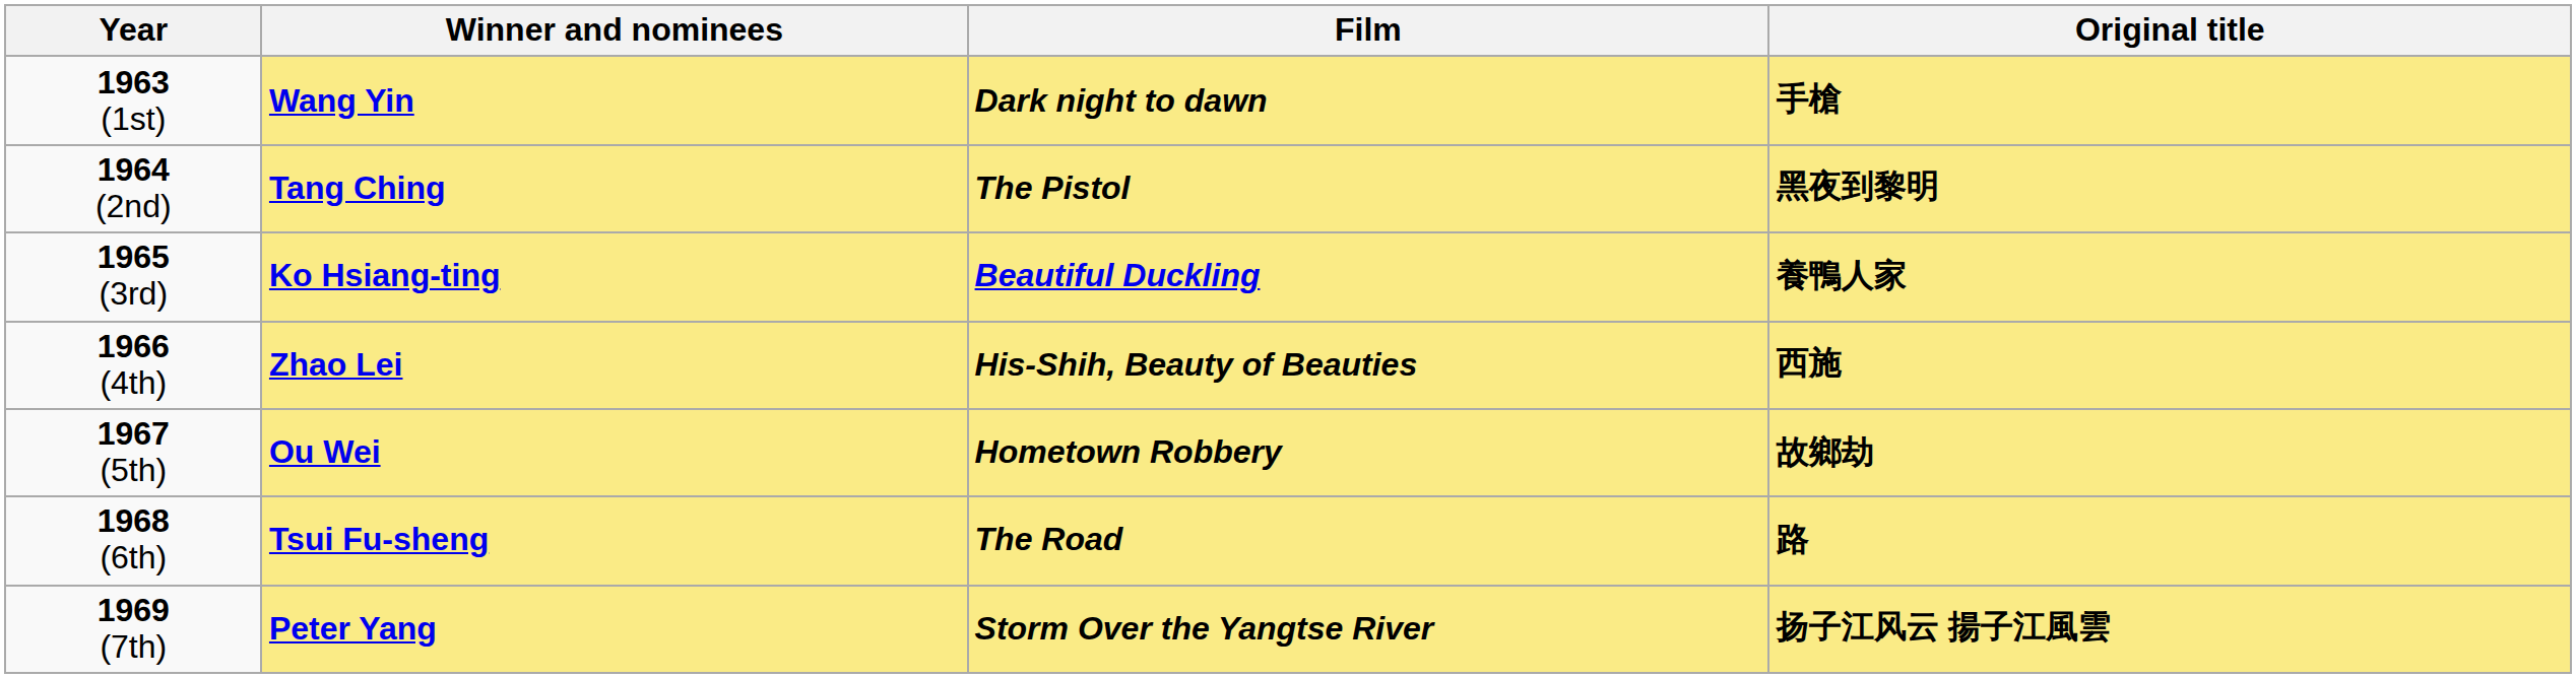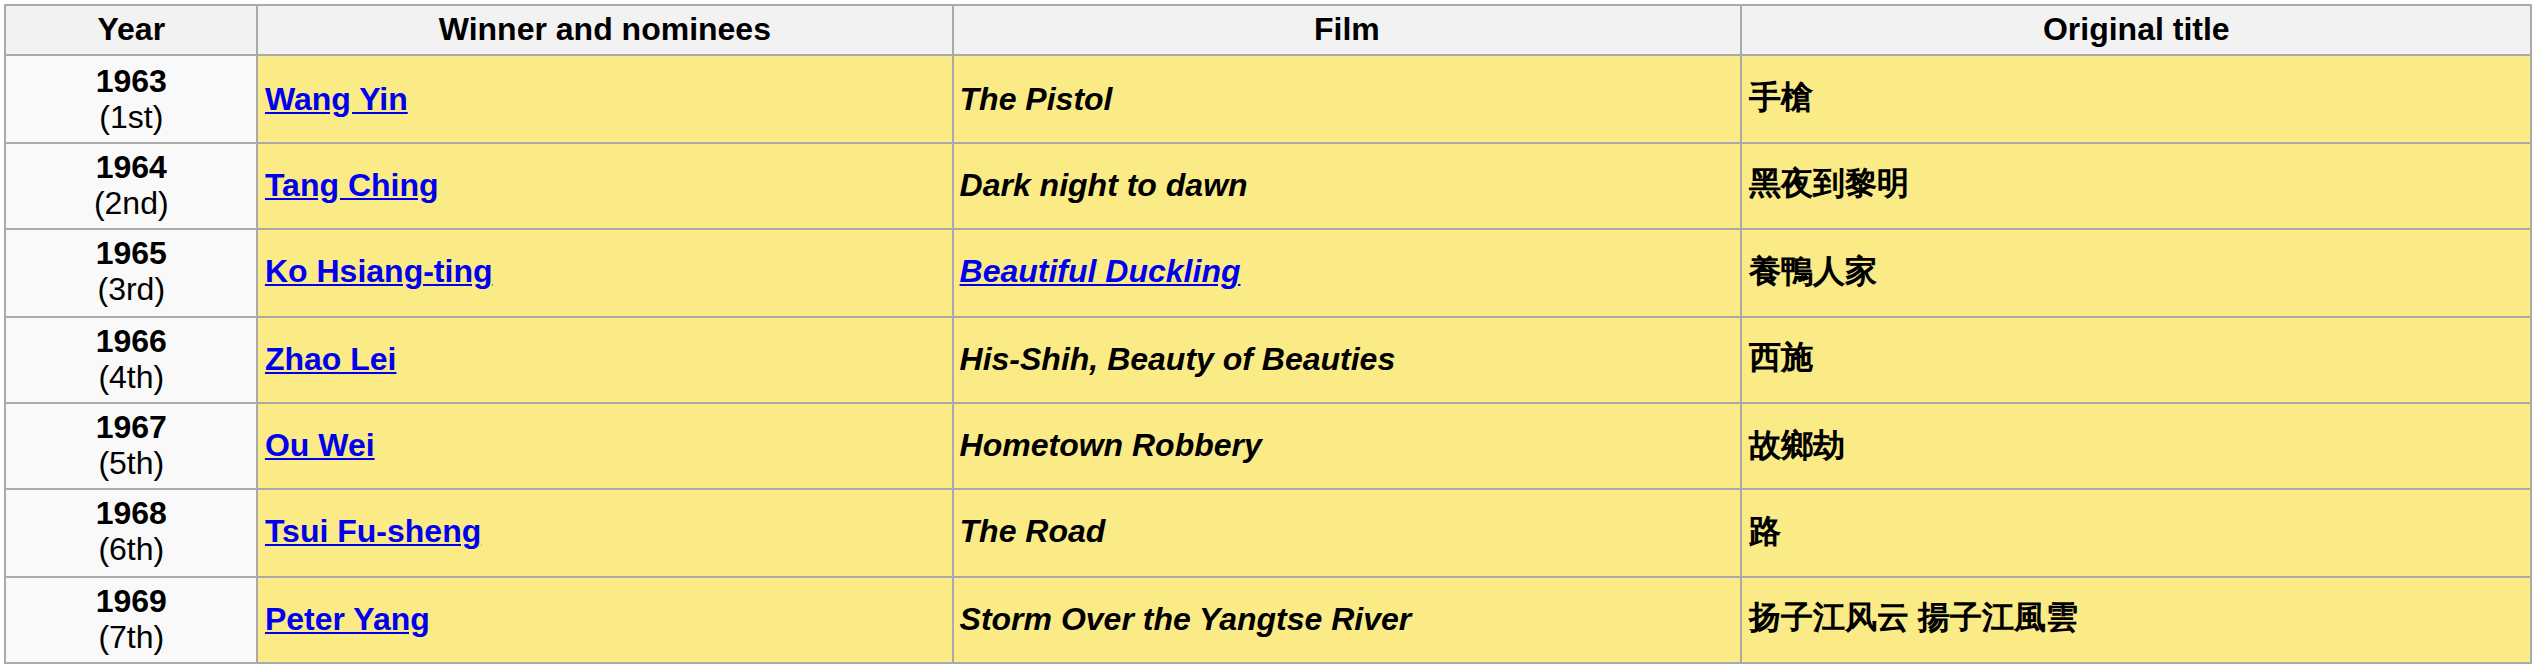 <table class="wikitable" style="width:100%">
 <tr style="background:#bebebe;">
 <th style="width:8%;">Year</th>
 <th style="width:22%;">Winner and nominees</th>
 <th style="width:25%;">Film</th>
 <th style="width:25%;">Original title</th>
 </tr>
 <tr>
 <td rowspan="2" style="text-align:center"><strong>1963</strong><br>(1st)</td>
 </tr>
 <tr style="background:#FAEB86">
 <td><strong><a href='#'>Wang Yin</a></strong></td>
-<td><strong><em>Dark night to dawn</em></strong></td>
+<td><strong><em>The Pistol</em></strong></td>
 <td><strong>手槍</strong></td>
 </tr>
 <tr>
 <td rowspan="2" style="text-align:center"><strong>1964</strong><br>(2nd)</td>
 </tr>
 <tr style="background:#FAEB86">
 <td><strong><a href='#'>Tang Ching</a></strong></td>
-<td><strong><em>The Pistol</em></strong></td>
+<td><strong><em>Dark night to dawn</em></strong></td>
 <td><strong>黑夜到黎明</strong></td>
 </tr>
 <tr>
 <td rowspan="2" style="text-align:center"><strong>1965</strong><br>(3rd)</td>
 </tr>
 <tr style="background:#FAEB86">
 <td><strong><a href='#'>Ko Hsiang-ting</a></strong></td>
 <td><strong><em><a href='#'>Beautiful Duckling</a></em></strong></td>
 <td><strong>養鴨人家</strong></td>
 </tr>
 <tr>
 <td rowspan="2" style="text-align:center"><strong>1966</strong><br>(4th)</td>
 </tr>
 <tr style="background:#FAEB86">
 <td><strong><a href='#'>Zhao Lei</a></strong></td>
 <td><strong><em>His-Shih, Beauty of Beauties</em></strong></td>
 <td><strong>西施</strong></td>
 </tr>
 <tr>
 <td rowspan="2" style="text-align:center"><strong>1967</strong><br>(5th)</td>
 </tr>
 <tr style="background:#FAEB86">
 <td><strong><a href='#'>Ou Wei</a></strong></td>
 <td><strong><em>Hometown Robbery</em></strong></td>
 <td><strong>故鄉劫</strong></td>
 </tr>
 <tr>
 <td rowspan="2" style="text-align:center"><strong>1968</strong><br>(6th)</td>
 </tr>
 <tr style="background:#FAEB86">
 <td><strong><a href='#'>Tsui Fu-sheng</a></strong></td>
 <td><strong><em>The Road</em></strong></td>
 <td><strong>路</strong></td>
 </tr>
 <tr>
 <td rowspan="2" style="text-align:center"><strong>1969</strong><br>(7th)</td>
 </tr>
 <tr style="background:#FAEB86">
 <td><strong><a href='#'>Peter Yang</a></strong></td>
 <td><strong><em>Storm Over the Yangtse River</em></strong></td>
 <td><strong>扬子江风云 揚子江風雲</strong></td>
 </tr>
 <tr>
 </tr>
 </table>
